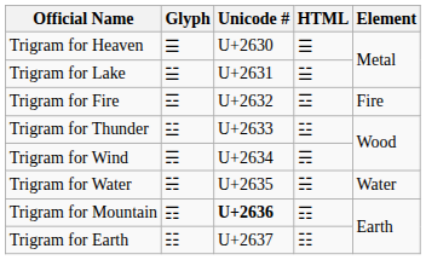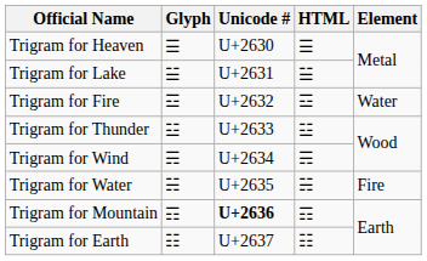 <table class="wikitable">
 <tr>
 <th>Official Name</th>
 <th>Glyph</th>
 <th>Unicode #</th>
 <th>HTML</th>
 <th>Element</th>
 </tr>
 <tr>
 <td>Trigram for Heaven</td>
 <td>☰</td>
 <td>U+2630</td>
 <td>&#9776;</td>
 <td rowspan="2">Metal</td>
 </tr>
 <tr>
 <td>Trigram for Lake</td>
 <td>☱</td>
 <td>U+2631</td>
 <td>&#9777;</td>
 </tr>
 <tr>
 <td>Trigram for Fire</td>
 <td>☲</td>
 <td>U+2632</td>
 <td>&#9778;</td>
-<td>Fire</td>
+<td>Water</td>
 </tr>
 <tr>
 <td>Trigram for Thunder</td>
 <td>☳</td>
 <td>U+2633</td>
 <td>&#9779;</td>
 <td rowspan="2">Wood</td>
 </tr>
 <tr>
 <td>Trigram for Wind</td>
 <td>☴</td>
 <td>U+2634</td>
 <td>&#9780;</td>
 </tr>
 <tr>
 <td>Trigram for Water</td>
 <td>☵</td>
 <td>U+2635</td>
 <td>&#9781;</td>
-<td>Water</td>
+<td>Fire</td>
 </tr>
 <tr>
 <td>Trigram for Mountain</td>
 <td>☶</td>
 <td><strong>U+2636</strong></td>
 <td>&#9782;</td>
 <td rowspan="2">Earth</td>
 </tr>
 <tr>
 <td>Trigram for Earth</td>
 <td>☷</td>
 <td>U+2637</td>
 <td>&#9783;</td>
 </tr>
 </table>
